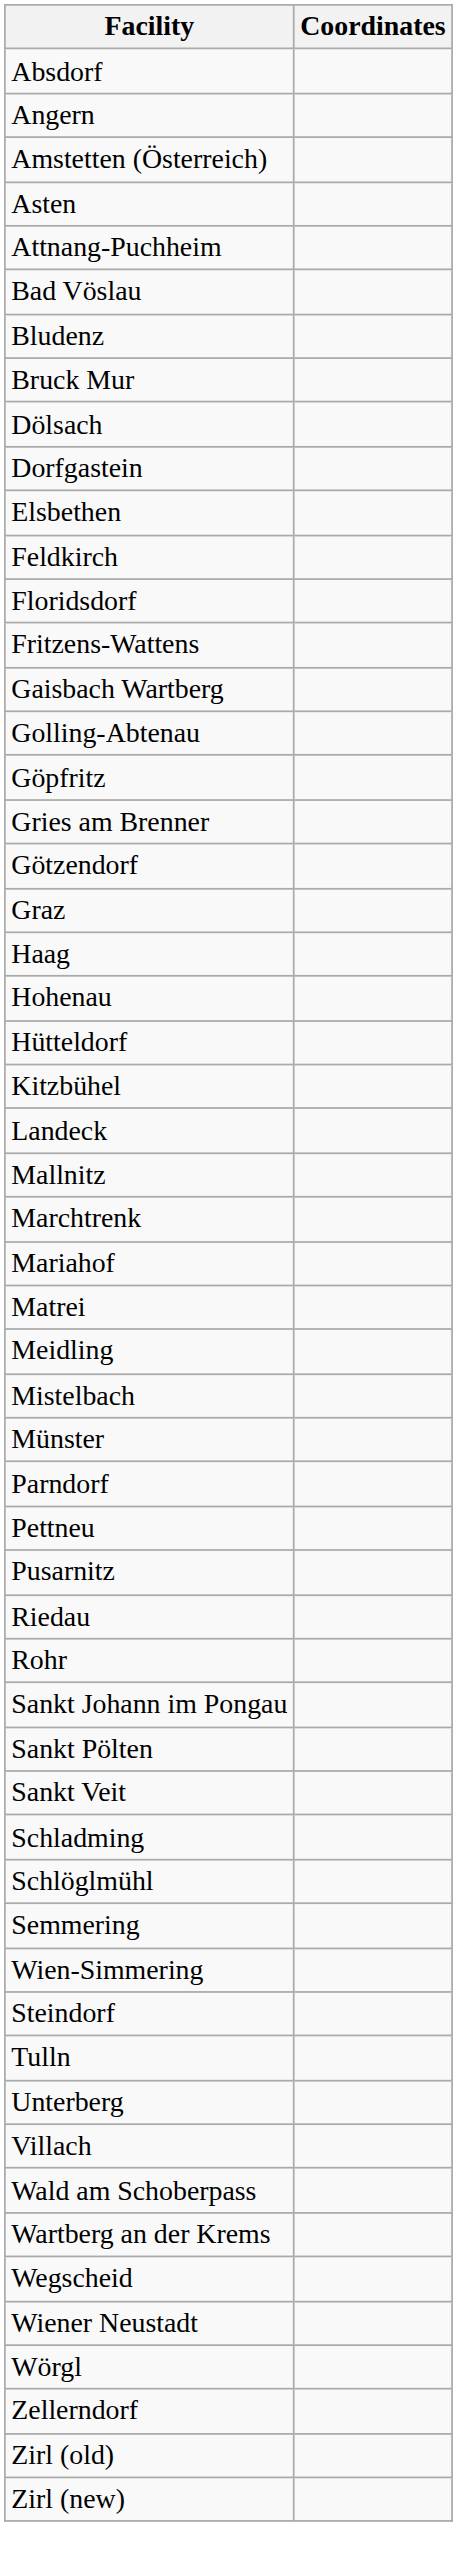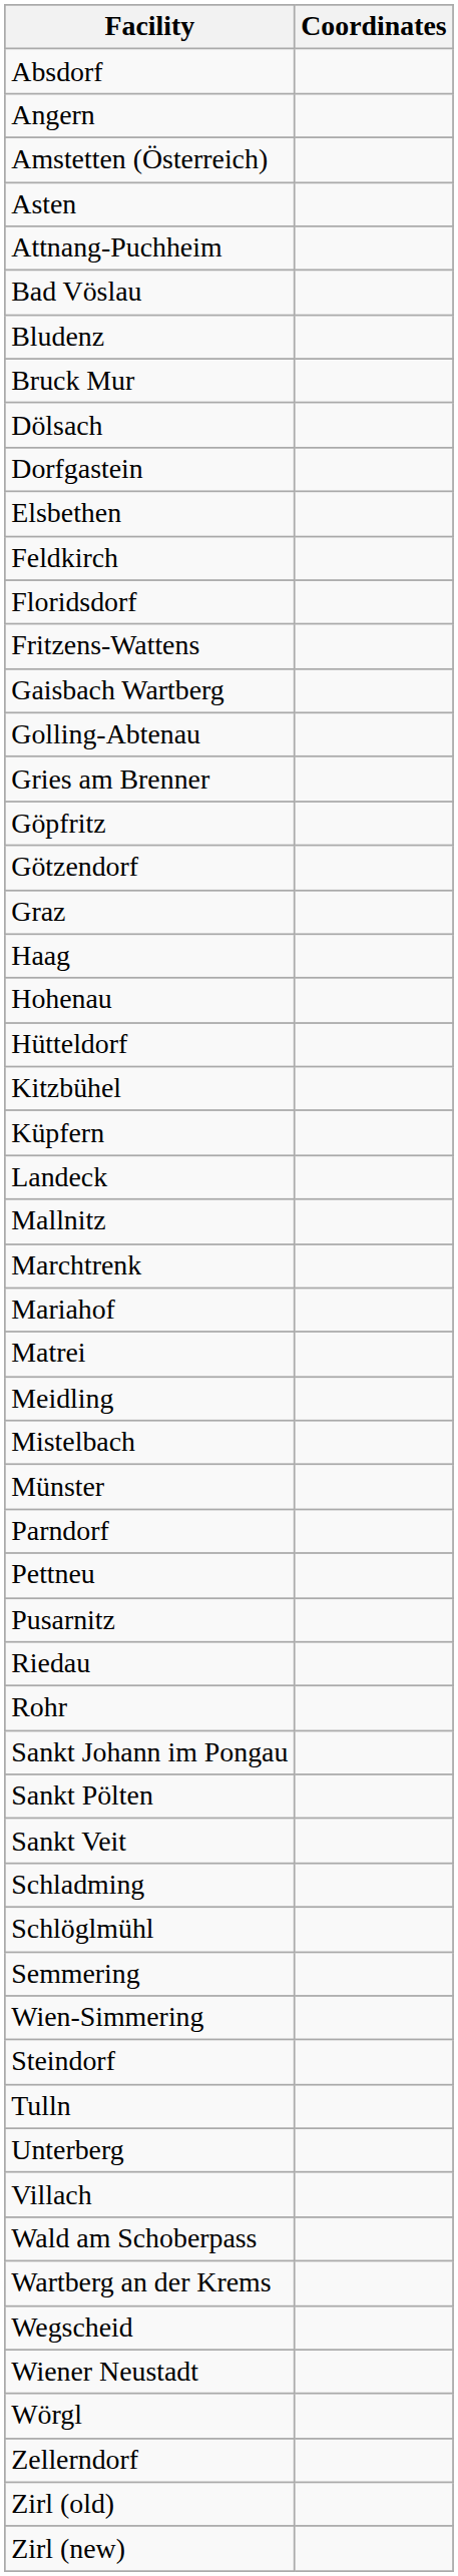 <table class="wikitable sortable">
 <tr>
 <th>Facility</th>
 <th>Coordinates</th>
 </tr>
 <tr>
 <td>Absdorf</td>
 <td></td>
 </tr>
 <tr>
 <td>Angern</td>
 <td></td>
 </tr>
 <tr>
 <td>Amstetten (Österreich)</td>
 <td></td>
 </tr>
 <tr>
 <td>Asten</td>
 <td></td>
 </tr>
 <tr>
 <td>Attnang-Puchheim</td>
 <td></td>
 </tr>
 <tr>
 <td>Bad Vöslau</td>
 <td></td>
 </tr>
 <tr>
 <td>Bludenz</td>
 <td></td>
 </tr>
 <tr>
 <td>Bruck Mur</td>
 <td></td>
 </tr>
 <tr>
 <td>Dölsach</td>
 <td></td>
 </tr>
 <tr>
 <td>Dorfgastein</td>
 <td></td>
 </tr>
 <tr>
 <td>Elsbethen</td>
 <td></td>
 </tr>
 <tr>
 <td>Feldkirch</td>
 <td></td>
 </tr>
 <tr>
 <td>Floridsdorf</td>
 <td></td>
 </tr>
 <tr>
 <td>Fritzens-Wattens</td>
 <td></td>
 </tr>
 <tr>
 <td>Gaisbach Wartberg</td>
 <td></td>
 </tr>
 <tr>
 <td>Golling-Abtenau</td>
 <td></td>
 </tr>
 <tr>
-<td>Göpfritz</td>
+<td>Gries am Brenner</td>
 <td></td>
 </tr>
 <tr>
-<td>Gries am Brenner</td>
+<td>Göpfritz</td>
 <td></td>
 </tr>
 <tr>
 <td>Götzendorf</td>
 <td></td>
 </tr>
 <tr>
 <td>Graz</td>
 <td></td>
 </tr>
 <tr>
 <td>Haag</td>
 <td></td>
 </tr>
 <tr>
 <td>Hohenau</td>
 <td></td>
 </tr>
 <tr>
 <td>Hütteldorf</td>
 <td></td>
 </tr>
 <tr>
 <td>Kitzbühel</td>
+<td></td>
+</tr>
+<tr>
+<td>Küpfern</td>
 <td></td>
 </tr>
 <tr>
 <td>Landeck</td>
 <td></td>
 </tr>
 <tr>
 <td>Mallnitz</td>
 <td></td>
 </tr>
 <tr>
 <td>Marchtrenk</td>
 <td></td>
 </tr>
 <tr>
 <td>Mariahof</td>
 <td></td>
 </tr>
 <tr>
 <td>Matrei</td>
 <td></td>
 </tr>
 <tr>
 <td>Meidling</td>
 <td></td>
 </tr>
 <tr>
 <td>Mistelbach</td>
 <td></td>
 </tr>
 <tr>
 <td>Münster</td>
 <td></td>
 </tr>
 <tr>
 <td>Parndorf</td>
 <td></td>
 </tr>
 <tr>
 <td>Pettneu</td>
 <td></td>
 </tr>
 <tr>
 <td>Pusarnitz</td>
 <td></td>
 </tr>
 <tr>
 <td>Riedau</td>
 <td></td>
 </tr>
 <tr>
 <td>Rohr</td>
 <td></td>
 </tr>
 <tr>
 <td>Sankt Johann im Pongau</td>
 <td></td>
 </tr>
 <tr>
 <td>Sankt Pölten</td>
 <td></td>
 </tr>
 <tr>
 <td>Sankt Veit</td>
 <td></td>
 </tr>
 <tr>
 <td>Schladming</td>
 <td></td>
 </tr>
 <tr>
 <td>Schlöglmühl</td>
 <td></td>
 </tr>
 <tr>
 <td>Semmering</td>
 <td></td>
 </tr>
 <tr>
 <td>Wien-Simmering</td>
 <td></td>
 </tr>
 <tr>
 <td>Steindorf</td>
 <td></td>
 </tr>
 <tr>
 <td>Tulln</td>
 <td></td>
 </tr>
 <tr>
 <td>Unterberg</td>
 <td></td>
 </tr>
 <tr>
 <td>Villach</td>
 <td></td>
 </tr>
 <tr>
 <td>Wald am Schoberpass</td>
 <td></td>
 </tr>
 <tr>
 <td>Wartberg an der Krems</td>
 <td></td>
 </tr>
 <tr>
 <td>Wegscheid</td>
 <td></td>
 </tr>
 <tr>
 <td>Wiener Neustadt</td>
 <td></td>
 </tr>
 <tr>
 <td>Wörgl</td>
 <td></td>
 </tr>
 <tr>
 <td>Zellerndorf</td>
 <td></td>
 </tr>
 <tr>
 <td>Zirl (old)</td>
 <td></td>
 </tr>
 <tr>
 <td>Zirl (new)</td>
 <td></td>
 </tr>
 </table>
